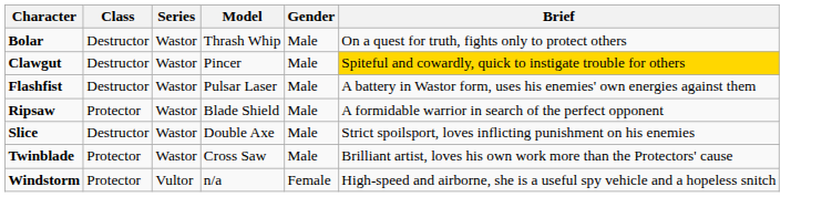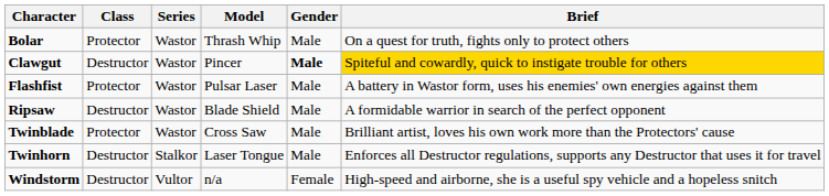 <table class="wikitable">
 <tr>
 <th>Character</th>
 <th>Class</th>
 <th>Series</th>
 <th>Model</th>
 <th>Gender</th>
 <th>Brief</th>
 </tr>
 <tr>
 <td><strong>Bolar</strong></td>
-<td>Destructor</td>
+<td>Protector</td>
 <td>Wastor</td>
 <td>Thrash Whip</td>
 <td>Male</td>
 <td>On a quest for truth, fights only to protect others</td>
 </tr>
 <tr>
 <td><strong>Clawgut</strong></td>
 <td>Destructor</td>
 <td>Wastor</td>
 <td>Pincer</td>
-<td>Male</td>
+<td><strong>Male</strong></td>
 <td style="background: gold;">Spiteful and cowardly, quick to instigate trouble for others</td>
 </tr>
 <tr>
 <td><strong>Flashfist</strong></td>
-<td>Destructor</td>
+<td>Protector</td>
 <td>Wastor</td>
 <td>Pulsar Laser</td>
 <td>Male</td>
 <td>A battery in Wastor form, uses his enemies' own energies against them</td>
 </tr>
 <tr>
 <td><strong>Ripsaw</strong></td>
-<td>Protector</td>
+<td>Destructor</td>
 <td>Wastor</td>
 <td>Blade Shield</td>
 <td>Male</td>
 <td>A formidable warrior in search of the perfect opponent</td>
-</tr>
-<tr>
-<td><strong>Slice</strong></td>
-<td>Destructor</td>
-<td>Wastor</td>
-<td>Double Axe</td>
-<td>Male</td>
-<td>Strict spoilsport, loves inflicting punishment on his enemies</td>
 </tr>
 <tr>
 <td><strong>Twinblade</strong></td>
 <td>Protector</td>
 <td>Wastor</td>
 <td>Cross Saw</td>
 <td>Male</td>
 <td>Brilliant artist, loves his own work more than the Protectors' cause</td>
 </tr>
 <tr>
+<td><strong>Twinhorn</strong></td>
+<td>Destructor</td>
+<td>Stalkor</td>
+<td>Laser Tongue</td>
+<td>Male</td>
+<td>Enforces all Destructor regulations, supports any Destructor that uses it for travel</td>
+</tr>
+<tr>
 <td><strong>Windstorm</strong></td>
-<td>Protector</td>
+<td>Destructor</td>
 <td>Vultor</td>
 <td>n/a</td>
 <td>Female</td>
 <td>High-speed and airborne, she is a useful spy vehicle and a hopeless snitch</td>
 </tr>
 </table>
